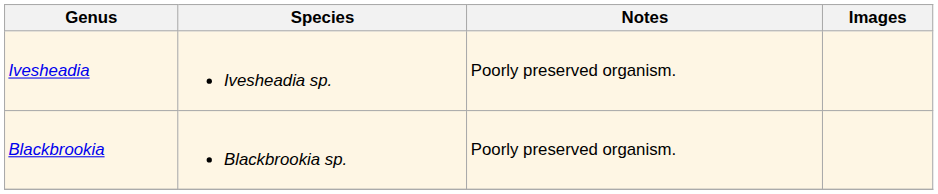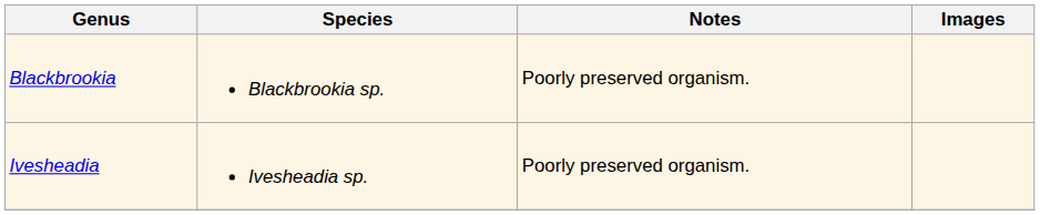 <table class="wikitable" style="width:70%;">
 <tr>
 <th>Genus</th>
 <th>Species</th>
 <th>Notes</th>
 <th>Images</th>
 </tr>
 <tr>
+<td style="background:#FEF6E4;"><em><a href='#'>Blackbrookia</a></em></td>
+<td style="background:#FEF6E4;"><br><ul><li><em>Blackbrookia sp.</em></li></ul></td>
+<td style="background:#FEF6E4;">Poorly preserved organism.</td>
+<td style="background:#FEF6E4;"></td>
+</tr>
+<tr>
 <td style="background:#FEF6E4;"><em><a href='#'>Ivesheadia</a></em></td>
 <td style="background:#FEF6E4;"><br><ul><li><em>Ivesheadia sp.</em></li></ul></td>
 <td style="background:#FEF6E4;">Poorly preserved organism.</td>
 <td style="background:#FEF6E4;"></td>
 </tr>
 <tr>
-<td style="background:#FEF6E4;"><em><a href='#'>Blackbrookia</a></em></td>
-<td style="background:#FEF6E4;"><br><ul><li><em>Blackbrookia sp.</em></li></ul></td>
-<td style="background:#FEF6E4;">Poorly preserved organism.</td>
-<td style="background:#FEF6E4;"></td>
-</tr>
-<tr>
 </tr>
 </table>
